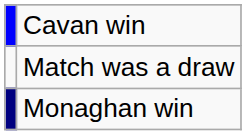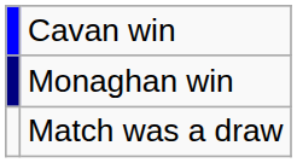 <table class="wikitable">
 <tr>
 <td style="background-color:blue"></td>
 <td>Cavan win</td>
 </tr>
 <tr>
+<td style="background-color:navy"></td>
+<td>Monaghan win</td>
+</tr>
+<tr>
 <td></td>
 <td>Match was a draw</td>
 </tr>
-<tr>
-<td style="background-color:navy"></td>
-<td>Monaghan win</td>
-</tr>
 </table>
